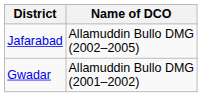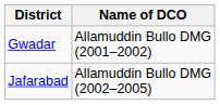 <table class="wikitable">
 <tr>
 <th>District</th>
 <th>Name of DCO</th>
 </tr>
 <tr>
+<td><a href='#'>Gwadar</a></td>
+<td>Allamuddin Bullo DMG<br>(2001–2002)</td>
+</tr>
+<tr>
 <td><a href='#'>Jafarabad</a></td>
 <td>Allamuddin Bullo DMG<br>(2002–2005)</td>
 </tr>
-<tr>
-<td><a href='#'>Gwadar</a></td>
-<td>Allamuddin Bullo DMG<br>(2001–2002)</td>
-</tr>
 </table>
